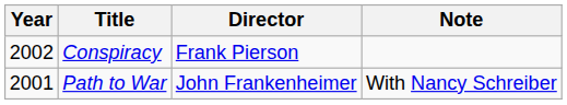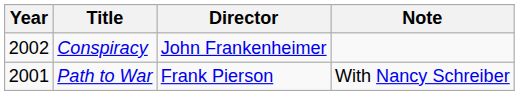 <table class="wikitable">
 <tr>
 <th>Year</th>
 <th>Title</th>
 <th>Director</th>
 <th>Note</th>
 </tr>
 <tr>
 <td>2002</td>
 <td><em><a href='#'>Conspiracy</a></em></td>
-<td><a href='#'>Frank Pierson</a></td>
+<td><a href='#'>John Frankenheimer</a></td>
 <td></td>
 </tr>
 <tr>
 <td>2001</td>
 <td><em><a href='#'>Path to War</a></em></td>
-<td><a href='#'>John Frankenheimer</a></td>
+<td><a href='#'>Frank Pierson</a></td>
 <td>With <a href='#'>Nancy Schreiber</a></td>
 </tr>
 </table>
